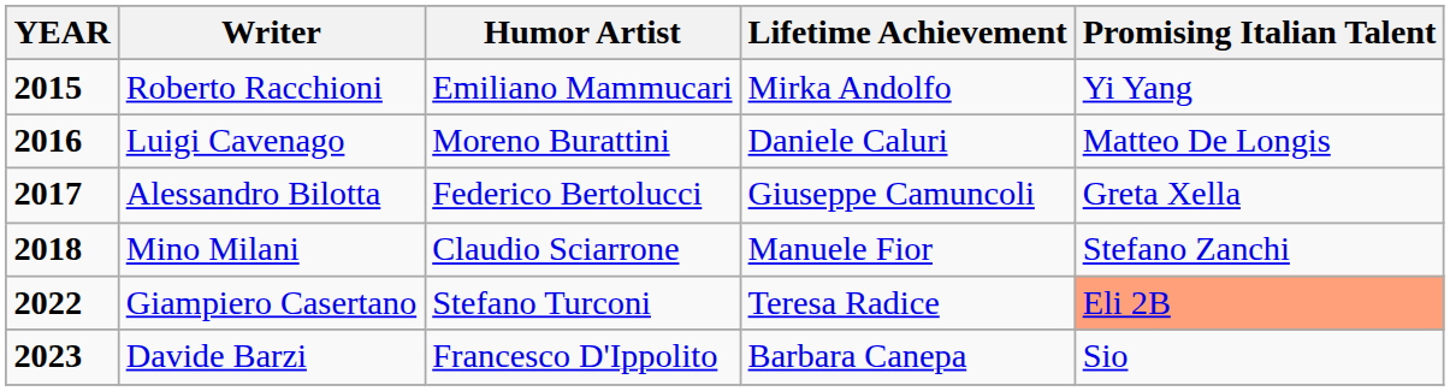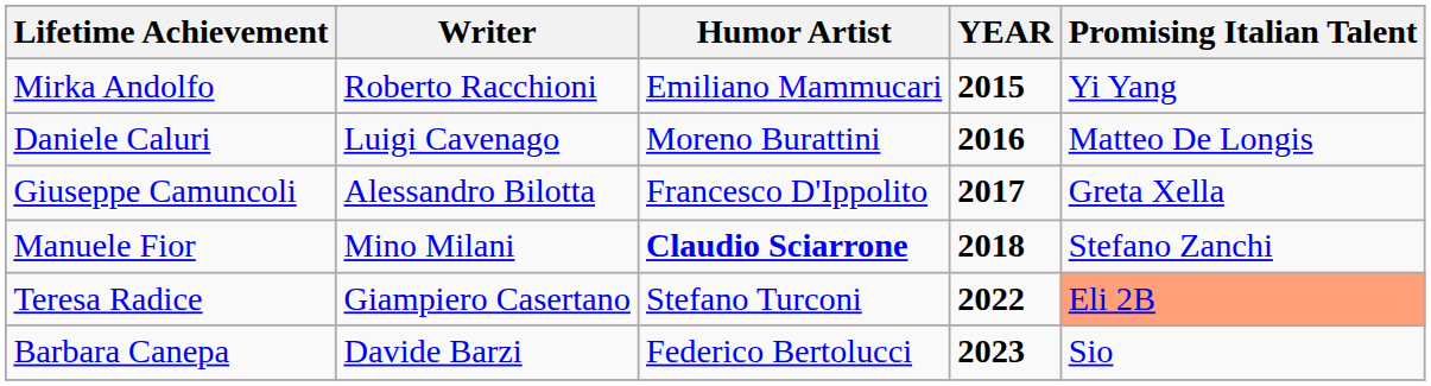 <table class="wikitable">
 <tr>
-<th>YEAR</th>
+<th>Lifetime Achievement</th>
 <th>Writer</th>
 <th>Humor Artist</th>
-<th>Lifetime Achievement</th>
+<th>YEAR</th>
 <th>Promising Italian Talent</th>
 </tr>
 <tr>
-<td><strong>2015</strong></td>
+<td><a href='#'>Mirka Andolfo</a></td>
 <td><a href='#'>Roberto Racchioni</a></td>
 <td><a href='#'>Emiliano Mammucari</a></td>
-<td><a href='#'>Mirka Andolfo</a></td>
+<td><strong>2015</strong></td>
 <td><a href='#'>Yi Yang</a></td>
 </tr>
 <tr>
-<td><strong>2016</strong></td>
+<td><a href='#'>Daniele Caluri</a></td>
 <td><a href='#'>Luigi Cavenago</a></td>
 <td><a href='#'>Moreno Burattini</a></td>
-<td><a href='#'>Daniele Caluri</a></td>
+<td><strong>2016</strong></td>
 <td><a href='#'>Matteo De Longis</a></td>
 </tr>
 <tr>
+<td><a href='#'>Giuseppe Camuncoli</a></td>
+<td><a href='#'>Alessandro Bilotta</a></td>
+<td><a href='#'>Francesco D'Ippolito</a></td>
 <td><strong>2017</strong></td>
-<td><a href='#'>Alessandro Bilotta</a></td>
-<td><a href='#'>Federico Bertolucci</a></td>
-<td><a href='#'>Giuseppe Camuncoli</a></td>
 <td><a href='#'>Greta Xella</a></td>
 </tr>
 <tr>
+<td><a href='#'>Manuele Fior</a></td>
+<td><a href='#'>Mino Milani</a></td>
+<td><strong><a href='#'>Claudio Sciarrone</a></strong></td>
 <td><strong>2018</strong></td>
-<td><a href='#'>Mino Milani</a></td>
-<td><a href='#'>Claudio Sciarrone</a></td>
-<td><a href='#'>Manuele Fior</a></td>
 <td><a href='#'>Stefano Zanchi</a></td>
 </tr>
 <tr>
-<td><strong>2022</strong></td>
+<td><a href='#'>Teresa Radice</a></td>
 <td><a href='#'>Giampiero Casertano</a></td>
 <td><a href='#'>Stefano Turconi</a></td>
-<td><a href='#'>Teresa Radice</a></td>
+<td><strong>2022</strong></td>
 <td style="background: lightsalmon;"><a href='#'>Eli 2B</a></td>
 </tr>
 <tr>
+<td><a href='#'>Barbara Canepa</a></td>
+<td><a href='#'>Davide Barzi</a></td>
+<td><a href='#'>Federico Bertolucci</a></td>
 <td><strong>2023</strong></td>
-<td><a href='#'>Davide Barzi</a></td>
-<td><a href='#'>Francesco D'Ippolito</a></td>
-<td><a href='#'>Barbara Canepa</a></td>
 <td><a href='#'>Sio</a></td>
 </tr>
 </table>
